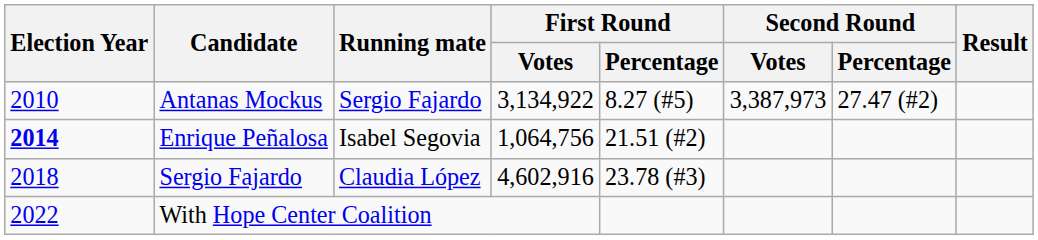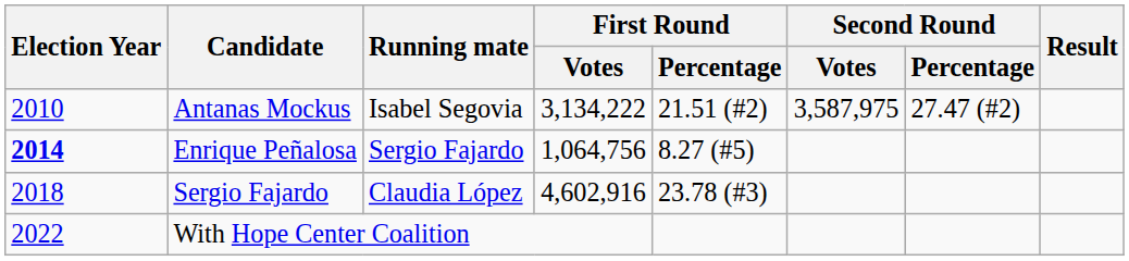 <table class="wikitable">
 <tr>
 <th rowspan="2">Election Year</th>
 <th rowspan="2">Candidate</th>
 <th rowspan=2>Running mate</th>
 <th colspan="2">First Round</th>
 <th colspan="2">Second Round</th>
 <th rowspan="2">Result</th>
 </tr>
 <tr>
 <th>Votes</th>
 <th>Percentage</th>
 <th>Votes</th>
 <th>Percentage</th>
 </tr>
 <tr>
 <td><a href='#'>2010</a></td>
 <td><a href='#'>Antanas Mockus</a></td>
-<td><a href='#'>Sergio Fajardo</a></td>
-<td>3,134,922</td>
-<td>8.27 (#5)</td>
-<td>3,387,973</td>
+<td>Isabel Segovia</td>
+<td>3,134,222</td>
+<td>21.51	(#2)</td>
+<td>3,587,975</td>
 <td>27.47 (#2)</td>
 <td></td>
 </tr>
 <tr>
 <td><strong><a href='#'>2014</a></strong></td>
 <td><a href='#'>Enrique Peñalosa</a></td>
-<td>Isabel Segovia</td>
+<td><a href='#'>Sergio Fajardo</a></td>
 <td>1,064,756</td>
-<td>21.51	(#2)</td>
+<td>8.27 (#5)</td>
 <td></td>
 <td></td>
 <td></td>
 </tr>
 <tr>
 <td><a href='#'>2018</a></td>
 <td><a href='#'>Sergio Fajardo</a></td>
 <td><a href='#'>Claudia López</a></td>
 <td>4,602,916</td>
 <td>23.78	(#3)</td>
 <td></td>
 <td></td>
 <td></td>
 </tr>
 <tr>
 <td><a href='#'>2022</a></td>
 <td colspan="3">With <a href='#'>Hope Center Coalition</a></td>
 <td></td>
 <td></td>
 <td></td>
 <td></td>
 </tr>
 </table>
